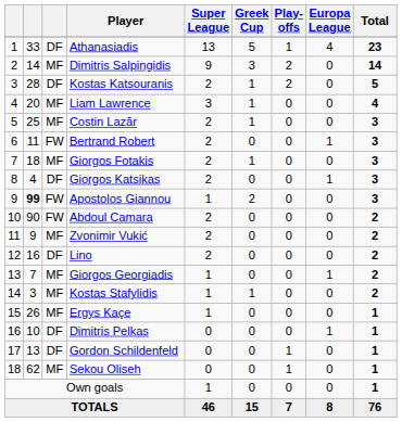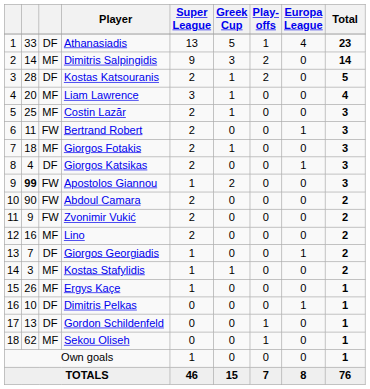 <table class="wikitable sortable" style="text-align:center">
 <tr>
 <th width=5></th>
 <th width=5></th>
 <th width=5></th>
 <th width=150>Player</th>
 <th width=30><a href='#'>Super League</a></th>
 <th width=30><a href='#'>Greek Cup</a></th>
 <th width=30px><a href='#'>Play-offs</a></th>
 <th width=30px><a href='#'>Europa League</a></th>
 <th width=50>Total</th>
 </tr>
 <tr>
 </tr>
 <tr>
 <td>1</td>
 <td>33</td>
 <td>DF</td>
 <td align=left> <a href='#'>Athanasiadis</a></td>
 <td>13</td>
 <td>5</td>
 <td>1</td>
 <td>4</td>
 <td><strong>23</strong></td>
 </tr>
 <tr>
 <td>2</td>
 <td>14</td>
 <td>MF</td>
 <td align=left> <a href='#'>Dimitris Salpingidis</a></td>
 <td>9</td>
 <td>3</td>
 <td>2</td>
 <td>0</td>
 <td><strong>14</strong></td>
 </tr>
 <tr>
 <td>3</td>
 <td>28</td>
 <td>DF</td>
 <td align=left> <a href='#'>Kostas Katsouranis</a></td>
 <td>2</td>
 <td>1</td>
 <td>2</td>
 <td>0</td>
 <td><strong>5</strong></td>
 </tr>
 <tr>
 <td>4</td>
 <td>20</td>
 <td>MF</td>
 <td align=left> <a href='#'>Liam Lawrence</a></td>
 <td>3</td>
 <td>1</td>
 <td>0</td>
 <td>0</td>
 <td><strong>4</strong></td>
 </tr>
 <tr>
 <td>5</td>
 <td>25</td>
 <td>MF</td>
 <td align=left> <a href='#'>Costin Lazăr</a></td>
 <td>2</td>
 <td>1</td>
 <td>0</td>
 <td>0</td>
 <td><strong>3</strong></td>
 </tr>
 <tr>
 <td>6</td>
 <td>11</td>
 <td>FW</td>
 <td align=left> <a href='#'>Bertrand Robert</a></td>
 <td>2</td>
 <td>0</td>
 <td>0</td>
 <td>1</td>
 <td><strong>3</strong></td>
 </tr>
 <tr>
 <td>7</td>
 <td>18</td>
 <td>MF</td>
 <td align=left> <a href='#'>Giorgos Fotakis</a></td>
 <td>2</td>
 <td>1</td>
 <td>0</td>
 <td>0</td>
 <td><strong>3</strong></td>
 </tr>
 <tr>
 <td>8</td>
 <td>4</td>
 <td>DF</td>
 <td align=left> <a href='#'>Giorgos Katsikas</a></td>
 <td>2</td>
 <td>0</td>
 <td>0</td>
 <td>1</td>
 <td><strong>3</strong></td>
 </tr>
 <tr>
 <td>9</td>
 <td><strong>99</strong></td>
 <td>FW</td>
 <td align=left> <a href='#'>Apostolos Giannou</a></td>
 <td>1</td>
 <td>2</td>
 <td>0</td>
 <td>0</td>
 <td><strong>3</strong></td>
 </tr>
 <tr>
 <td>10</td>
 <td>90</td>
 <td>FW</td>
 <td align=left> <a href='#'>Abdoul Camara</a></td>
 <td>2</td>
 <td>0</td>
 <td>0</td>
 <td>0</td>
 <td><strong>2</strong></td>
 </tr>
 <tr>
 <td>11</td>
 <td>9</td>
-<td>MF</td>
+<td>FW</td>
 <td align=left> <a href='#'>Zvonimir Vukić</a></td>
 <td>2</td>
 <td>0</td>
 <td>0</td>
 <td>0</td>
 <td><strong>2</strong></td>
 </tr>
 <tr>
 <td>12</td>
 <td>16</td>
-<td>DF</td>
+<td>MF</td>
 <td align=left> <a href='#'>Lino</a></td>
 <td>2</td>
 <td>0</td>
 <td>0</td>
 <td>0</td>
 <td><strong>2</strong></td>
 </tr>
 <tr>
 <td>13</td>
 <td>7</td>
-<td>MF</td>
+<td>DF</td>
 <td align=left> <a href='#'>Giorgos Georgiadis</a></td>
 <td>1</td>
 <td>0</td>
 <td>0</td>
 <td>1</td>
 <td><strong>2</strong></td>
 </tr>
 <tr>
 <td>14</td>
 <td>3</td>
 <td>MF</td>
 <td align=left> <a href='#'>Kostas Stafylidis</a></td>
 <td>1</td>
 <td>1</td>
 <td>0</td>
 <td>0</td>
 <td><strong>2</strong></td>
 </tr>
 <tr>
 <td>15</td>
 <td>26</td>
 <td>MF</td>
 <td align=left> <a href='#'>Ergys Kaçe</a></td>
 <td>1</td>
 <td>0</td>
 <td>0</td>
 <td>0</td>
 <td><strong>1</strong></td>
 </tr>
 <tr>
 <td>16</td>
 <td>10</td>
 <td>DF</td>
 <td align=left> <a href='#'>Dimitris Pelkas</a></td>
 <td>0</td>
 <td>0</td>
 <td>0</td>
 <td>1</td>
 <td><strong>1</strong></td>
 </tr>
 <tr>
 <td>17</td>
 <td>13</td>
 <td>DF</td>
 <td align=left> <a href='#'>Gordon Schildenfeld</a></td>
 <td>0</td>
 <td>0</td>
 <td>1</td>
 <td>0</td>
 <td><strong>1</strong></td>
 </tr>
 <tr>
 <td>18</td>
 <td>62</td>
 <td>MF</td>
 <td align=left> <a href='#'>Sekou Oliseh</a></td>
 <td>0</td>
 <td>0</td>
 <td>1</td>
 <td>0</td>
 <td><strong>1</strong></td>
 </tr>
 <tr>
 <td colspan="4">Own goals</td>
 <td>1</td>
 <td>0</td>
 <td>0</td>
 <td>0</td>
 <td><strong>1</strong></td>
 </tr>
 <tr bgcolor="#EFEFEF">
 <td colspan=4><strong>TOTALS</strong></td>
 <td><strong>46</strong></td>
 <td><strong>15</strong></td>
 <td><strong>7</strong></td>
 <td><strong>8</strong></td>
 <td><strong>76</strong></td>
 </tr>
 </table>
